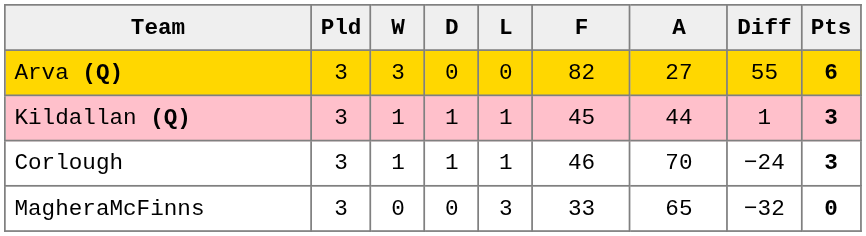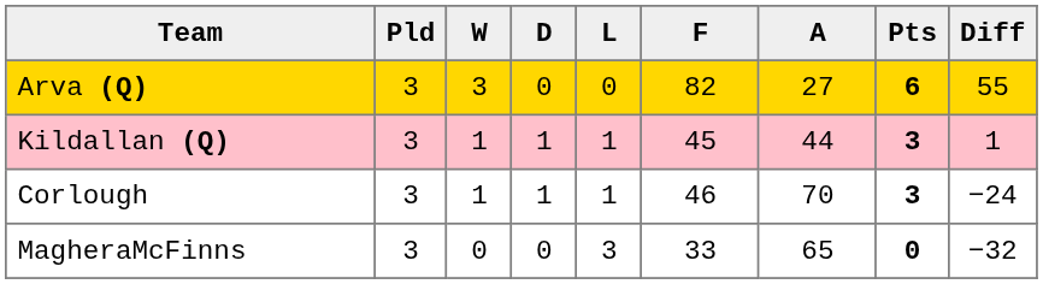 <table style=border-collapse:collapse border=1 cellspacing=0 cellpadding=5>
 <tr align=center bgcolor=#efefef>
 <th width=165>Team</th>
 <th width=20>Pld</th>
 <th width=20>W</th>
 <th width=20>D</th>
 <th width=20>L</th>
 <th width=45>F</th>
 <th width=45>A</th>
+<th width=20>Pts</th>
 <th width=20>Diff</th>
-<th width=20>Pts</th>
 </tr>
 <tr align=center style="background:gold;">
 <td style="text-align:left;">Arva <strong>(Q)</strong></td>
 <td>3</td>
 <td>3</td>
 <td>0</td>
 <td>0</td>
 <td>82</td>
 <td>27</td>
+<td><strong>6</strong></td>
 <td>55</td>
-<td><strong>6</strong></td>
 </tr>
 <tr align=center style="background:#FFC0CB;">
 <td style="text-align:left;">Kildallan <strong>(Q)</strong></td>
 <td>3</td>
 <td>1</td>
 <td>1</td>
 <td>1</td>
 <td>45</td>
 <td>44</td>
+<td><strong>3</strong></td>
 <td>1</td>
-<td><strong>3</strong></td>
 </tr>
 <tr align=center style="background:#FFFFFF;">
 <td style="text-align:left;">Corlough</td>
 <td>3</td>
 <td>1</td>
 <td>1</td>
 <td>1</td>
 <td>46</td>
 <td>70</td>
+<td><strong>3</strong></td>
 <td>−24</td>
-<td><strong>3</strong></td>
 </tr>
 <tr align=center style="background:#FFFFFF;">
 <td style="text-align:left;">MagheraMcFinns</td>
 <td>3</td>
 <td>0</td>
 <td>0</td>
 <td>3</td>
 <td>33</td>
 <td>65</td>
+<td><strong>0</strong></td>
 <td>−32</td>
-<td><strong>0</strong></td>
 </tr>
 </table>
